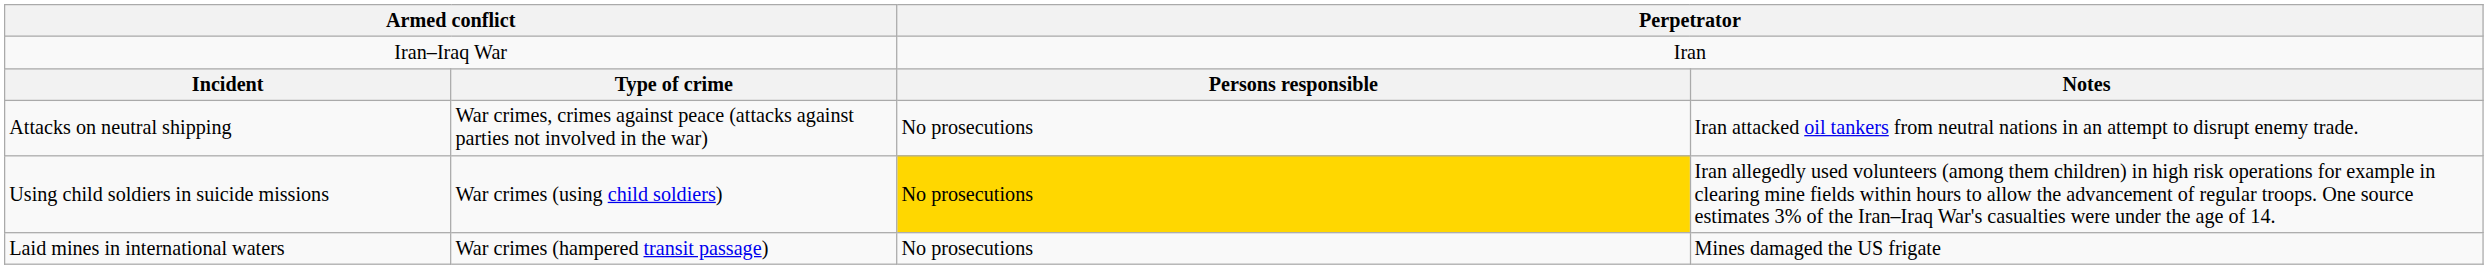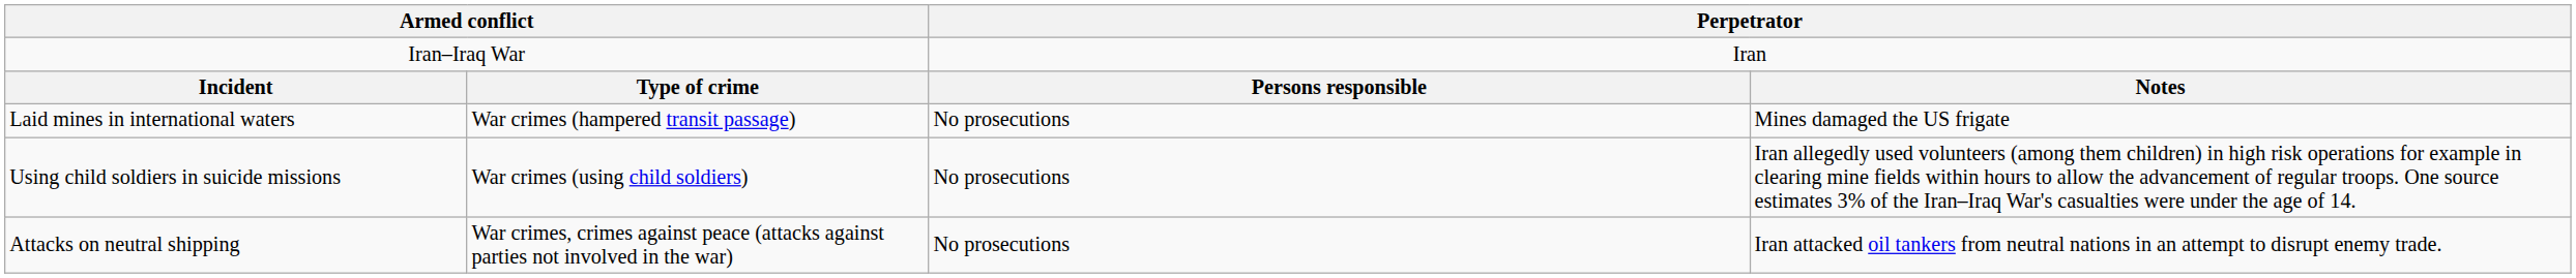 <table class="wikitable">
 <tr>
 <th colspan="2">Armed conflict</th>
 <th colspan="2">Perpetrator</th>
 </tr>
 <tr style="text-align:center;">
 <td colspan="2">Iran–Iraq War</td>
 <td colspan="2">Iran</td>
 </tr>
 <tr>
 <th>Incident</th>
 <th>Type of crime</th>
 <th>Persons responsible</th>
 <th>Notes</th>
 </tr>
 <tr>
+<td>Laid mines in international waters </td>
+<td>War crimes (hampered <a href='#'>transit passage</a>)</td>
+<td>No prosecutions</td>
+<td>Mines damaged the US frigate </td>
+</tr>
+<tr>
+<td style="width:18%;">Using child soldiers in suicide missions</td>
+<td style="width:18%;">War crimes (using <a href='#'>child soldiers</a>)</td>
+<td style="width:32%;">No prosecutions</td>
+<td style="width:32%;">Iran allegedly used volunteers (among them children) in high risk operations for example in clearing mine fields within hours to allow the advancement of regular troops. One source estimates 3% of the Iran–Iraq War's casualties were under the age of 14.</td>
+</tr>
+<tr>
 <td style="width:18%;">Attacks on neutral shipping </td>
 <td style="width:18%;">War crimes, crimes against peace (attacks against parties not involved in the war)</td>
 <td style="width:32%;">No prosecutions</td>
 <td style="width:32%;">Iran attacked <a href='#'>oil tankers</a> from neutral nations in an attempt to disrupt enemy trade.</td>
 </tr>
-<tr>
-<td style="width:18%;">Using child soldiers in suicide missions</td>
-<td style="width:18%;">War crimes (using <a href='#'>child soldiers</a>)</td>
-<td style="background: gold; width:32%;">No prosecutions</td>
-<td style="width:32%;">Iran allegedly used volunteers (among them children) in high risk operations for example in clearing mine fields within hours to allow the advancement of regular troops. One source estimates 3% of the Iran–Iraq War's casualties were under the age of 14.</td>
-</tr>
-<tr>
-<td>Laid mines in international waters </td>
-<td>War crimes (hampered <a href='#'>transit passage</a>)</td>
-<td>No prosecutions</td>
-<td>Mines damaged the US frigate </td>
-</tr>
 </table>
